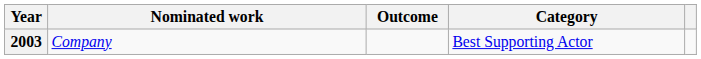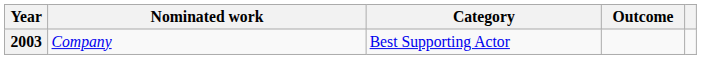 <table class="wikitable plainrowheaders" style="width:80%;">
 <tr>
 <th scope="col" style="width:1%;">Year</th>
 <th scope="col" style="width:27%;">Nominated work</th>
+<th scope="col" style="width:20%;">Category</th>
 <th scope="col" style="width:3%;">Outcome</th>
-<th scope="col" style="width:20%;">Category</th>
 <th scope="col" style="width:1%;"></th>
 </tr>
 <tr>
 <th scope="row">2003</th>
 <td><em><a href='#'>Company</a></em></td>
+<td><a href='#'>Best Supporting Actor</a></td>
 <td></td>
-<td><a href='#'>Best Supporting Actor</a></td>
 <td style="text-align:center;"></td>
 </tr>
 </table>
